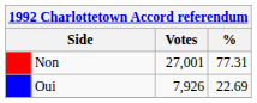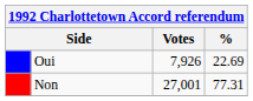 <table class="wikitable" style="font-size: 95%; clear:both">
 <tr style="background-color:#E9E9E9">
 <th colspan=4><a href='#'>1992 Charlottetown Accord referendum</a></th>
 </tr>
 <tr style="background-color:#E9E9E9">
 <th colspan=2 style="width: 130px">Side</th>
 <th style="width: 50px">Votes</th>
 <th style="width: 40px">%</th>
 </tr>
 <tr>
+<td bgcolor="blue"></td>
+<td>Oui</td>
+<td align="right">7,926</td>
+<td align="right">22.69</td>
+</tr>
+<tr>
 <td bgcolor="red"></td>
 <td>Non</td>
 <td align="right">27,001</td>
 <td align="right">77.31</td>
 </tr>
 <tr>
-<td bgcolor="blue"></td>
-<td>Oui</td>
-<td align="right">7,926</td>
-<td align="right">22.69</td>
-</tr>
-<tr>
 </tr>
 </table>
